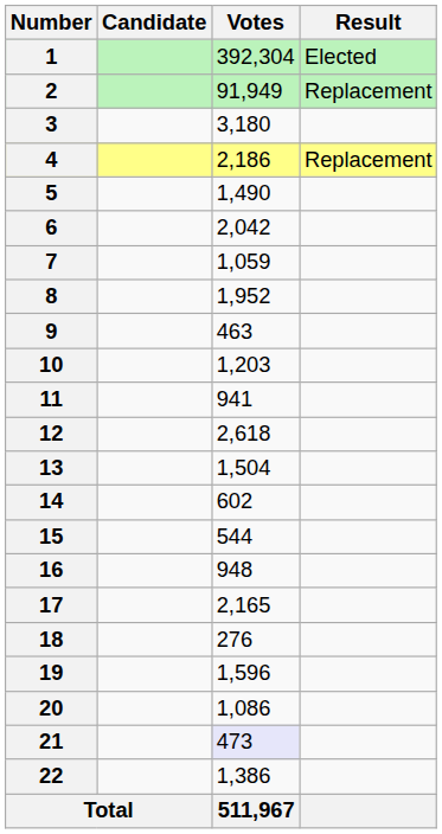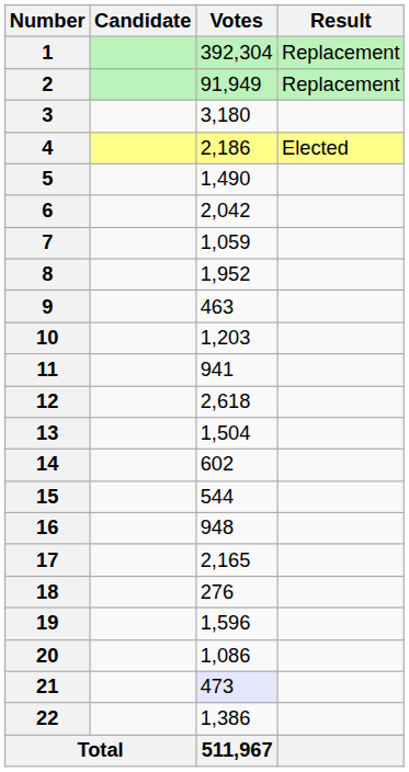 <table class="wikitable sortable col3right">
 <tr>
 <th scope="col">Number</th>
 <th scope="col">Candidate</th>
 <th scope="col">Votes</th>
 <th scope="col">Result</th>
 </tr>
 <tr bgcolor=bbf3bb>
 <th scope="row">1</th>
 <td></td>
 <td>392,304</td>
-<td>Elected</td>
+<td>Replacement</td>
 </tr>
 <tr bgcolor=bbf3bb>
 <th scope="row">2</th>
 <td></td>
 <td>91,949</td>
 <td>Replacement</td>
 </tr>
 <tr>
 <th scope="row">3</th>
 <td></td>
 <td>3,180</td>
 <td></td>
 </tr>
 <tr bgcolor=#FF8>
 <th scope="row">4</th>
 <td></td>
 <td>2,186</td>
-<td>Replacement</td>
+<td>Elected</td>
 </tr>
 <tr>
 <th scope="row">5</th>
 <td></td>
 <td>1,490</td>
 <td></td>
 </tr>
 <tr>
 <th scope="row">6</th>
 <td></td>
 <td>2,042</td>
 <td></td>
 </tr>
 <tr>
 <th scope="row">7</th>
 <td></td>
 <td>1,059</td>
 <td></td>
 </tr>
 <tr>
 <th scope="row">8</th>
 <td></td>
 <td>1,952</td>
 <td></td>
 </tr>
 <tr>
 <th scope="row">9</th>
 <td></td>
 <td>463</td>
 <td></td>
 </tr>
 <tr>
 <th scope="row">10</th>
 <td></td>
 <td>1,203</td>
 <td></td>
 </tr>
 <tr>
 <th scope="row">11</th>
 <td></td>
 <td>941</td>
 <td></td>
 </tr>
 <tr>
 <th scope="row">12</th>
 <td></td>
 <td>2,618</td>
 <td></td>
 </tr>
 <tr>
 <th scope="row">13</th>
 <td></td>
 <td>1,504</td>
 <td></td>
 </tr>
 <tr>
 <th scope="row">14</th>
 <td></td>
 <td>602</td>
 <td></td>
 </tr>
 <tr>
 <th scope="row">15</th>
 <td></td>
 <td>544</td>
 <td></td>
 </tr>
 <tr>
 <th scope="row">16</th>
 <td></td>
 <td>948</td>
 <td></td>
 </tr>
 <tr>
 <th scope="row">17</th>
 <td></td>
 <td>2,165</td>
 <td></td>
 </tr>
 <tr>
 <th scope="row">18</th>
 <td></td>
 <td>276</td>
 <td></td>
 </tr>
 <tr>
 <th scope="row">19</th>
 <td></td>
 <td>1,596</td>
 <td></td>
 </tr>
 <tr>
 <th scope="row">20</th>
 <td></td>
 <td>1,086</td>
 <td></td>
 </tr>
 <tr>
 <th scope="row">21</th>
 <td></td>
 <td style="background: lavender;">473</td>
 <td></td>
 </tr>
 <tr>
 <th scope="row">22</th>
 <td></td>
 <td>1,386</td>
 </tr>
 <tr class="sortbottom">
 <th scope="row" colspan="2">Total</th>
 <th style="text-align:right">511,967</th>
 <th></th>
 </tr>
 </table>
